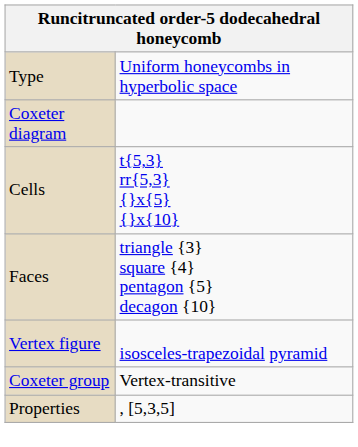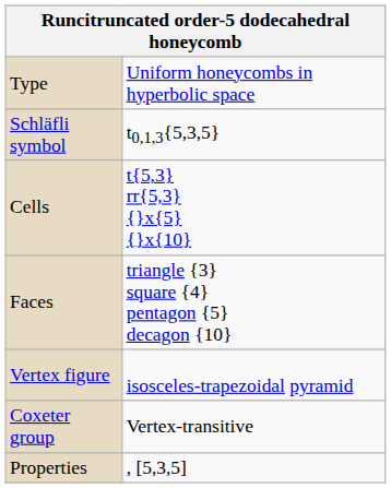 <table class="wikitable" align="right" style="margin-left:10px" width="320">
 <tr>
 <th bgcolor=#e7dcc3 colspan=2>Runcitruncated order-5 dodecahedral honeycomb<br></th>
 </tr>
 <tr>
 <td bgcolor=#e7dcc3>Type</td>
 <td><a href='#'>Uniform honeycombs in hyperbolic space</a></td>
 </tr>
 <tr>
-<td bgcolor=#e7dcc3><a href='#'>Coxeter diagram</a></td>
-<td></td>
+<td bgcolor=#e7dcc3><a href='#'>Schläfli symbol</a></td>
+<td>t<sub>0,1,3</sub>{5,3,5}</td>
 </tr>
 <tr>
 <td bgcolor=#e7dcc3>Cells</td>
 <td><a href='#'>t{5,3}</a> <br><a href='#'>rr{5,3}</a> <br><a href='#'>{}x{5}</a> <br><a href='#'>{}x{10}</a> </td>
 </tr>
 <tr>
 <td bgcolor=#e7dcc3>Faces</td>
 <td><a href='#'>triangle</a> {3}<br><a href='#'>square</a> {4}<br><a href='#'>pentagon</a> {5}<br><a href='#'>decagon</a> {10}</td>
 </tr>
 <tr>
 <td bgcolor=#e7dcc3><a href='#'>Vertex figure</a></td>
 <td><br><a href='#'>isosceles-trapezoidal</a> <a href='#'>pyramid</a></td>
 </tr>
 <tr>
 <td bgcolor=#e7dcc3><a href='#'>Coxeter group</a></td>
 <td>Vertex-transitive</td>
 </tr>
 <tr>
 <td bgcolor=#e7dcc3>Properties</td>
 <td>, [5,3,5]</td>
 </tr>
 </table>
